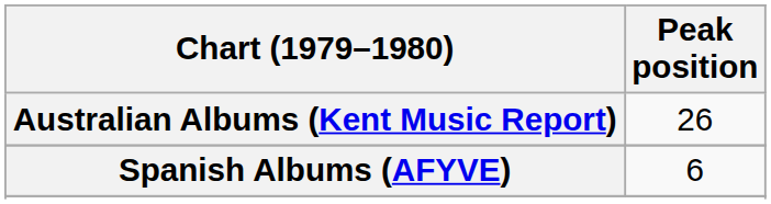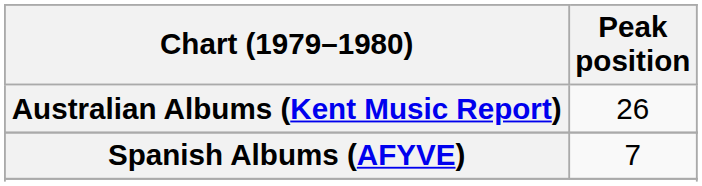 <table class="wikitable sortable plainrowheaders">
 <tr>
 <th>Chart (1979–1980)</th>
 <th>Peak<br>position</th>
 </tr>
 <tr>
 <th scope="row">Australian Albums (<a href='#'>Kent Music Report</a>)</th>
 <td align="center">26</td>
 </tr>
 <tr>
 </tr>
 <tr>
 </tr>
 <tr>
 </tr>
 <tr>
 </tr>
 <tr>
 <th scope="row">Spanish Albums (<a href='#'>AFYVE</a>)</th>
-<td align="center">6</td>
+<td align="center">7</td>
 </tr>
 <tr>
 </tr>
 <tr>
 </tr>
 </table>
